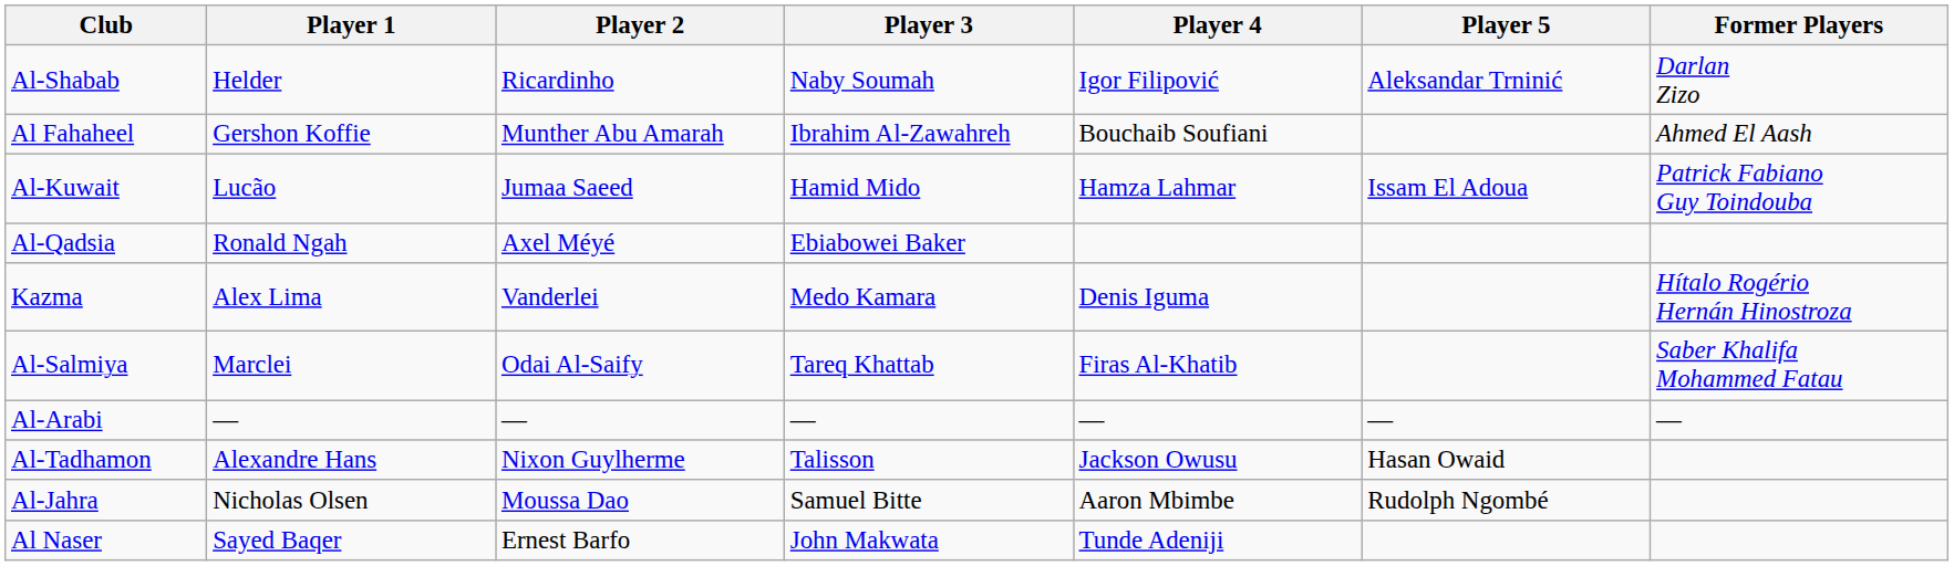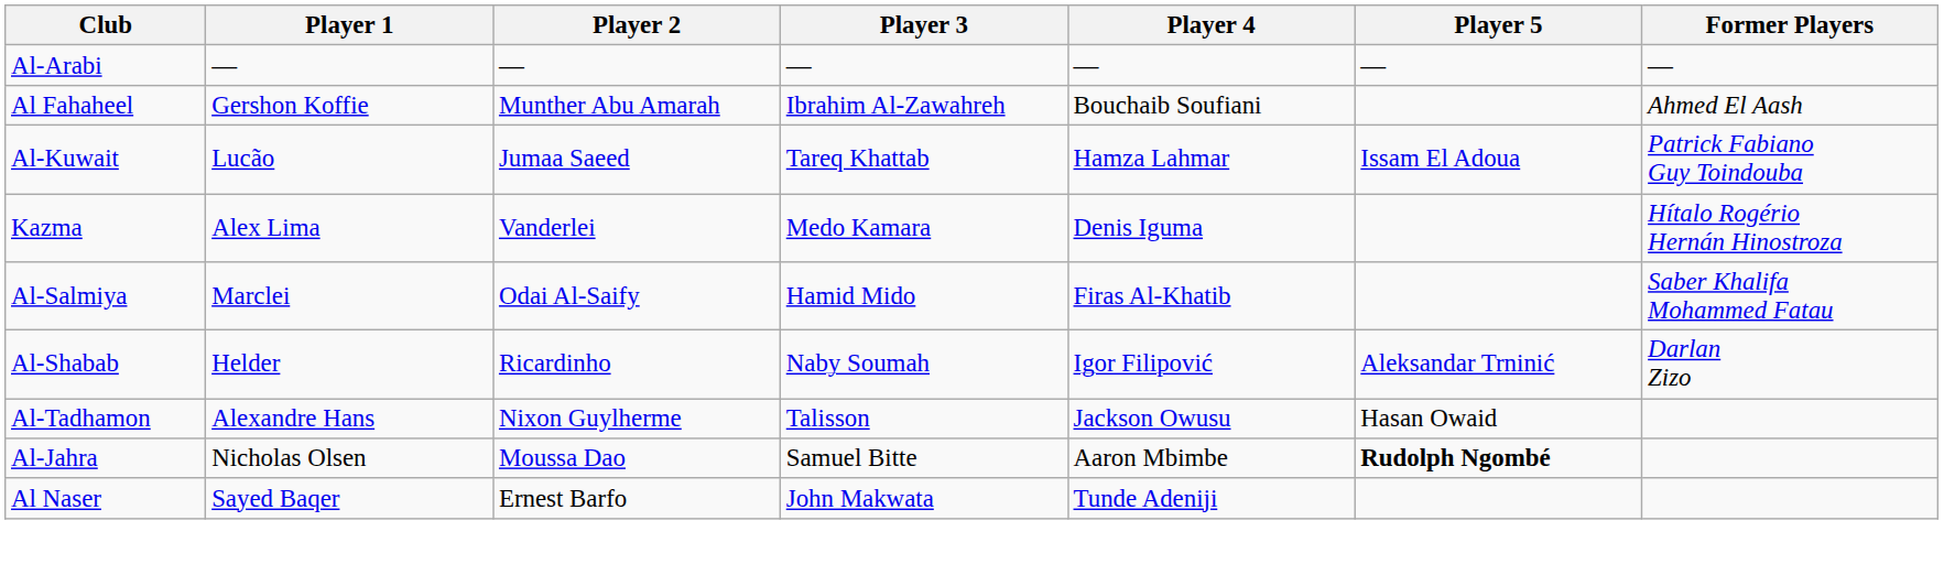 <table class="wikitable sortable" border="1">
 <tr>
 <th width="120">Club</th>
 <th width="175">Player 1</th>
 <th width="175">Player 2</th>
 <th width="175">Player 3</th>
 <th width="175">Player 4</th>
 <th width="175">Player 5</th>
 <th width="180">Former Players </th>
 </tr>
 <tr>
-<td><a href='#'>Al-Shabab</a></td>
-<td> <a href='#'>Helder</a></td>
-<td> <a href='#'>Ricardinho</a></td>
-<td> <a href='#'>Naby Soumah</a></td>
-<td> <a href='#'>Igor Filipović</a></td>
-<td> <a href='#'>Aleksandar Trninić</a></td>
-<td> <em><a href='#'>Darlan</a></em><br> <em>Zizo</em></td>
+<td><a href='#'>Al-Arabi</a></td>
+<td>—</td>
+<td>—</td>
+<td>—</td>
+<td>—</td>
+<td>—</td>
+<td>—</td>
 </tr>
 <tr>
 <td><a href='#'>Al Fahaheel</a></td>
 <td> <a href='#'>Gershon Koffie</a></td>
 <td> <a href='#'>Munther Abu Amarah</a></td>
 <td> <a href='#'>Ibrahim Al-Zawahreh</a></td>
 <td> Bouchaib Soufiani</td>
 <td></td>
 <td> <em>Ahmed El Aash</em></td>
 </tr>
 <tr>
 <td><a href='#'>Al-Kuwait</a></td>
 <td> <a href='#'>Lucão</a></td>
 <td> <a href='#'>Jumaa Saeed</a></td>
-<td> <a href='#'>Hamid Mido</a></td>
+<td> <a href='#'>Tareq Khattab</a></td>
 <td> <a href='#'>Hamza Lahmar</a></td>
 <td> <a href='#'>Issam El Adoua</a></td>
 <td> <em><a href='#'>Patrick Fabiano</a></em><br> <em><a href='#'>Guy Toindouba</a></em></td>
-</tr>
-<tr>
-<td><a href='#'>Al-Qadsia</a></td>
-<td> <a href='#'>Ronald Ngah</a></td>
-<td> <a href='#'>Axel Méyé</a></td>
-<td> <a href='#'>Ebiabowei Baker</a></td>
-<td></td>
-<td></td>
-<td></td>
 </tr>
 <tr>
 <td><a href='#'>Kazma</a></td>
 <td> <a href='#'>Alex Lima</a></td>
 <td> <a href='#'>Vanderlei</a></td>
 <td> <a href='#'>Medo Kamara</a></td>
 <td> <a href='#'>Denis Iguma</a></td>
 <td></td>
 <td> <em><a href='#'>Hítalo Rogério</a></em><br> <em><a href='#'>Hernán Hinostroza</a></em></td>
 </tr>
 <tr>
 <td><a href='#'>Al-Salmiya</a></td>
 <td> <a href='#'>Marclei</a></td>
 <td> <a href='#'>Odai Al-Saify</a></td>
-<td> <a href='#'>Tareq Khattab</a></td>
+<td> <a href='#'>Hamid Mido</a></td>
 <td> <a href='#'>Firas Al-Khatib</a></td>
 <td></td>
 <td> <em><a href='#'>Saber Khalifa</a></em><br> <em><a href='#'>Mohammed Fatau</a></em></td>
 </tr>
 <tr>
-<td><a href='#'>Al-Arabi</a></td>
-<td>—</td>
-<td>—</td>
-<td>—</td>
-<td>—</td>
-<td>—</td>
-<td>—</td>
+<td><a href='#'>Al-Shabab</a></td>
+<td> <a href='#'>Helder</a></td>
+<td> <a href='#'>Ricardinho</a></td>
+<td> <a href='#'>Naby Soumah</a></td>
+<td> <a href='#'>Igor Filipović</a></td>
+<td> <a href='#'>Aleksandar Trninić</a></td>
+<td> <em><a href='#'>Darlan</a></em><br> <em>Zizo</em></td>
 </tr>
 <tr>
 <td><a href='#'>Al-Tadhamon</a></td>
 <td> <a href='#'>Alexandre Hans</a></td>
 <td> <a href='#'>Nixon Guylherme</a></td>
 <td> <a href='#'>Talisson</a></td>
 <td> <a href='#'>Jackson Owusu</a></td>
 <td> Hasan Owaid</td>
 <td></td>
 </tr>
 <tr>
 <td><a href='#'>Al-Jahra</a></td>
 <td> Nicholas Olsen</td>
 <td> <a href='#'>Moussa Dao</a></td>
 <td> Samuel Bitte</td>
 <td> Aaron Mbimbe</td>
-<td> Rudolph Ngombé</td>
+<td><strong> Rudolph Ngombé</strong></td>
 <td></td>
 </tr>
 <tr>
 <td><a href='#'>Al Naser</a></td>
 <td> <a href='#'>Sayed Baqer</a></td>
 <td> Ernest Barfo</td>
 <td> <a href='#'>John Makwata</a></td>
 <td> <a href='#'>Tunde Adeniji</a></td>
 <td></td>
 <td></td>
 </tr>
 </table>
